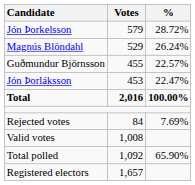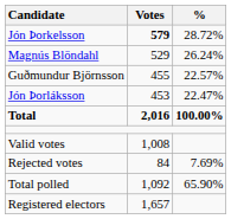 <table class="wikitable" border="1" style="text-align:right;">
 <tr>
 <th style="text-align:left;" valign=bottom>Candidate</th>
 <th align=center valign=bottom width="50">Votes</th>
 <th align=center valign=bottom width="50">%</th>
 </tr>
 <tr>
 <td align=left><a href='#'>Jón Þorkelsson</a></td>
-<td>579</td>
+<td><strong>579</strong></td>
 <td>28.72%</td>
 </tr>
 <tr>
 <td align=left><a href='#'>Magnús Blöndahl</a></td>
 <td>529</td>
 <td>26.24%</td>
 </tr>
 <tr>
 <td align=left>Guðmundur Björnsson</td>
 <td>455</td>
 <td>22.57%</td>
 </tr>
 <tr>
 <td align=left><a href='#'>Jón Þorláksson</a></td>
 <td>453</td>
 <td>22.47%</td>
 </tr>
 <tr style="font-weight:bold">
 <td align=left>Total</td>
 <td>2,016</td>
 <td>100.00%</td>
 </tr>
 <tr>
 <td colspan=3 height="2"></td>
 </tr>
 <tr>
+<td align=left>Valid votes</td>
+<td>1,008</td>
+<td></td>
+</tr>
+<tr>
 <td align=left>Rejected votes</td>
 <td>84</td>
 <td>7.69%</td>
-</tr>
-<tr>
-<td align=left>Valid votes</td>
-<td>1,008</td>
-<td></td>
 </tr>
 <tr>
 <td align=left>Total polled</td>
 <td>1,092</td>
 <td>65.90%</td>
 </tr>
 <tr>
 <td align=left>Registered electors</td>
 <td>1,657</td>
 <td></td>
 </tr>
 </table>
